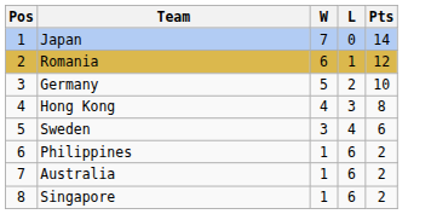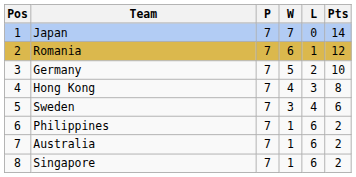 <table class="wikitable" style="font-size: 100%">
 <tr>
 <th width=15>Pos</th>
 <th width=250>Team</th>
+<th width=20>P</th>
 <th width=20>W</th>
 <th width=20>L</th>
 <th width=20>Pts</th>
 </tr>
 <tr align=center style="background: #b2ccf4;">
 <td>1</td>
 <td align="left"> Japan</td>
 <td>7</td>
+<td>7</td>
 <td>0</td>
 <td>14</td>
 </tr>
 <tr align=center style="background: #DBB84D;">
 <td>2</td>
 <td align="left"> Romania</td>
+<td>7</td>
 <td>6</td>
 <td>1</td>
 <td>12</td>
 </tr>
 <tr align=center>
 <td>3</td>
 <td align="left"> Germany</td>
+<td>7</td>
 <td>5</td>
 <td>2</td>
 <td>10</td>
 </tr>
 <tr align=center>
 <td>4</td>
 <td align="left"> Hong Kong</td>
+<td>7</td>
 <td>4</td>
 <td>3</td>
 <td>8</td>
 </tr>
 <tr align=center>
 <td>5</td>
 <td align="left"> Sweden</td>
+<td>7</td>
 <td>3</td>
 <td>4</td>
 <td>6</td>
 </tr>
 <tr align=center>
 <td>6</td>
 <td align="left"> Philippines</td>
+<td>7</td>
 <td>1</td>
 <td>6</td>
 <td>2</td>
 </tr>
 <tr align=center>
 <td>7</td>
 <td align="left"> Australia</td>
+<td>7</td>
 <td>1</td>
 <td>6</td>
 <td>2</td>
 </tr>
 <tr align=center>
 <td>8</td>
 <td align="left"> Singapore</td>
+<td>7</td>
 <td>1</td>
 <td>6</td>
 <td>2</td>
 </tr>
 </table>
